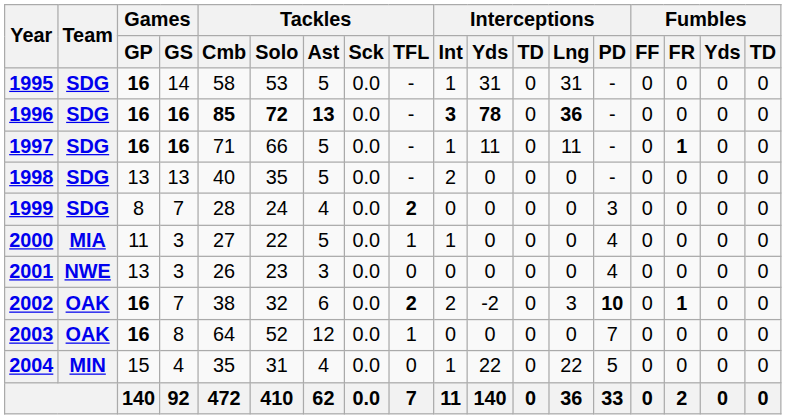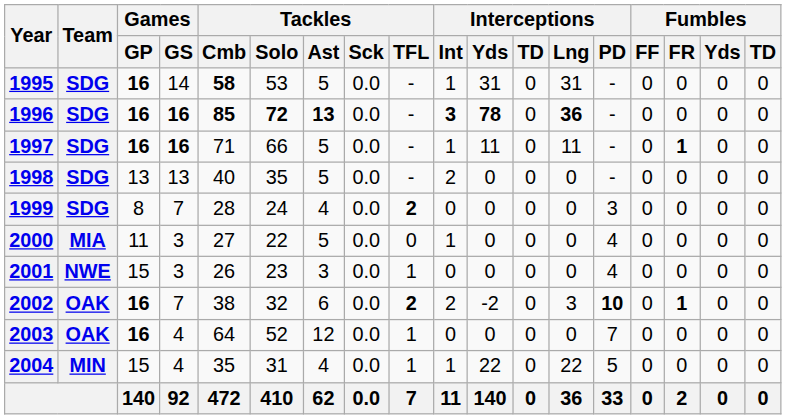 <table class="wikitable" style="text-align:center">
 <tr>
 <th rowspan="2">Year</th>
 <th rowspan="2">Team</th>
 <th colspan="2">Games</th>
 <th colspan="5">Tackles</th>
 <th colspan="5">Interceptions</th>
 <th colspan="4">Fumbles</th>
 </tr>
 <tr>
 <th>GP</th>
 <th>GS</th>
 <th>Cmb</th>
 <th>Solo</th>
 <th>Ast</th>
 <th>Sck</th>
 <th>TFL</th>
 <th>Int</th>
 <th>Yds</th>
 <th>TD</th>
 <th>Lng</th>
 <th>PD</th>
 <th>FF</th>
 <th>FR</th>
 <th>Yds</th>
 <th>TD</th>
 </tr>
 <tr>
 <th><a href='#'>1995</a></th>
 <th><a href='#'>SDG</a></th>
 <td><strong>16</strong></td>
 <td>14</td>
-<td>58</td>
+<td><strong>58</strong></td>
 <td>53</td>
 <td>5</td>
 <td>0.0</td>
 <td>-</td>
 <td>1</td>
 <td>31</td>
 <td>0</td>
 <td>31</td>
 <td>-</td>
 <td>0</td>
 <td>0</td>
 <td>0</td>
 <td>0</td>
 </tr>
 <tr>
 <th><a href='#'>1996</a></th>
 <th><a href='#'>SDG</a></th>
 <td><strong>16</strong></td>
 <td><strong>16</strong></td>
 <td><strong>85</strong></td>
 <td><strong>72</strong></td>
 <td><strong>13</strong></td>
 <td>0.0</td>
 <td>-</td>
 <td><strong>3</strong></td>
 <td><strong>78</strong></td>
 <td>0</td>
 <td><strong>36</strong></td>
 <td>-</td>
 <td>0</td>
 <td>0</td>
 <td>0</td>
 <td>0</td>
 </tr>
 <tr>
 <th><a href='#'>1997</a></th>
 <th><a href='#'>SDG</a></th>
 <td><strong>16</strong></td>
 <td><strong>16</strong></td>
 <td>71</td>
 <td>66</td>
 <td>5</td>
 <td>0.0</td>
 <td>-</td>
 <td>1</td>
 <td>11</td>
 <td>0</td>
 <td>11</td>
 <td>-</td>
 <td>0</td>
 <td><strong>1</strong></td>
 <td>0</td>
 <td>0</td>
 </tr>
 <tr>
 <th><a href='#'>1998</a></th>
 <th><a href='#'>SDG</a></th>
 <td>13</td>
 <td>13</td>
 <td>40</td>
 <td>35</td>
 <td>5</td>
 <td>0.0</td>
 <td>-</td>
 <td>2</td>
 <td>0</td>
 <td>0</td>
 <td>0</td>
 <td>-</td>
 <td>0</td>
 <td>0</td>
 <td>0</td>
 <td>0</td>
 </tr>
 <tr>
 <th><a href='#'>1999</a></th>
 <th><a href='#'>SDG</a></th>
 <td>8</td>
 <td>7</td>
 <td>28</td>
 <td>24</td>
 <td>4</td>
 <td>0.0</td>
 <td><strong>2</strong></td>
 <td>0</td>
 <td>0</td>
 <td>0</td>
 <td>0</td>
 <td>3</td>
 <td>0</td>
 <td>0</td>
 <td>0</td>
 <td>0</td>
 </tr>
 <tr>
 <th><a href='#'>2000</a></th>
 <th><a href='#'>MIA</a></th>
 <td>11</td>
 <td>3</td>
 <td>27</td>
 <td>22</td>
 <td>5</td>
 <td>0.0</td>
-<td>1</td>
+<td>0</td>
 <td>1</td>
 <td>0</td>
 <td>0</td>
 <td>0</td>
 <td>4</td>
 <td>0</td>
 <td>0</td>
 <td>0</td>
 <td>0</td>
 </tr>
 <tr>
 <th><a href='#'>2001</a></th>
 <th><a href='#'>NWE</a></th>
-<td>13</td>
+<td>15</td>
 <td>3</td>
 <td>26</td>
 <td>23</td>
 <td>3</td>
 <td>0.0</td>
-<td>0</td>
+<td>1</td>
 <td>0</td>
 <td>0</td>
 <td>0</td>
 <td>0</td>
 <td>4</td>
 <td>0</td>
 <td>0</td>
 <td>0</td>
 <td>0</td>
 </tr>
 <tr>
 <th><a href='#'>2002</a></th>
 <th><a href='#'>OAK</a></th>
 <td><strong>16</strong></td>
 <td>7</td>
 <td>38</td>
 <td>32</td>
 <td>6</td>
 <td>0.0</td>
 <td><strong>2</strong></td>
 <td>2</td>
 <td>-2</td>
 <td>0</td>
 <td>3</td>
 <td><strong>10</strong></td>
 <td>0</td>
 <td><strong>1</strong></td>
 <td>0</td>
 <td>0</td>
 </tr>
 <tr>
 <th><a href='#'>2003</a></th>
 <th><a href='#'>OAK</a></th>
 <td><strong>16</strong></td>
-<td>8</td>
+<td>4</td>
 <td>64</td>
 <td>52</td>
 <td>12</td>
 <td>0.0</td>
 <td>1</td>
 <td>0</td>
 <td>0</td>
 <td>0</td>
 <td>0</td>
 <td>7</td>
 <td>0</td>
 <td>0</td>
 <td>0</td>
 <td>0</td>
 </tr>
 <tr>
 <th><a href='#'>2004</a></th>
 <th><a href='#'>MIN</a></th>
 <td>15</td>
 <td>4</td>
 <td>35</td>
 <td>31</td>
 <td>4</td>
 <td>0.0</td>
-<td>0</td>
+<td>1</td>
 <td>1</td>
 <td>22</td>
 <td>0</td>
 <td>22</td>
 <td>5</td>
 <td>0</td>
 <td>0</td>
 <td>0</td>
 <td>0</td>
 </tr>
 <tr>
 <th colspan="2"></th>
 <th>140</th>
 <th>92</th>
 <th>472</th>
 <th>410</th>
 <th>62</th>
 <th>0.0</th>
 <th>7</th>
 <th>11</th>
 <th>140</th>
 <th>0</th>
 <th>36</th>
 <th>33</th>
 <th>0</th>
 <th>2</th>
 <th>0</th>
 <th>0</th>
 </tr>
 </table>
